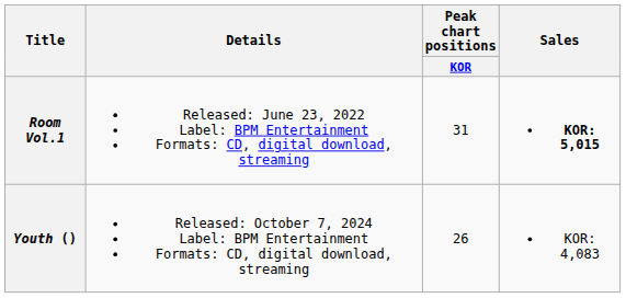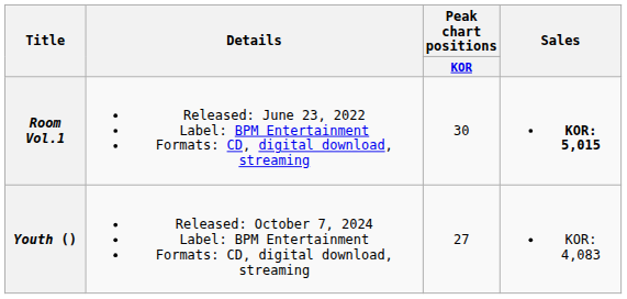 <table class="wikitable plainrowheaders" style="text-align:center">
 <tr>
 <th scope="col" rowspan="2">Title</th>
 <th scope="col" rowspan="2">Details</th>
 <th scope="col" colspan="1">Peak chart<br>positions</th>
 <th scope="col" rowspan="2">Sales</th>
 </tr>
 <tr>
 <th scope="col" style="font-size:90%; width:2.5em"><a href='#'>KOR</a><br></th>
 </tr>
 <tr>
 <th scope="row"><em>Room Vol.1</em></th>
 <td><br><ul><li>Released: June 23, 2022</li><li>Label: <a href='#'>BPM Entertainment</a></li><li>Formats: <a href='#'>CD</a>, <a href='#'>digital download</a>, <a href='#'>streaming</a></li></ul></td>
-<td>31</td>
+<td>30</td>
 <td><strong><br><ul><li>KOR: 5,015</li></ul></strong></td>
 </tr>
 <tr>
 <th scope="row"><em>Youth</em> ()</th>
 <td><br><ul><li>Released: October 7, 2024</li><li>Label: BPM Entertainment</li><li>Formats: CD, digital download, streaming</li></ul></td>
-<td>26</td>
+<td>27</td>
 <td><br><ul><li>KOR: 4,083</li></ul></td>
 </tr>
 </table>
